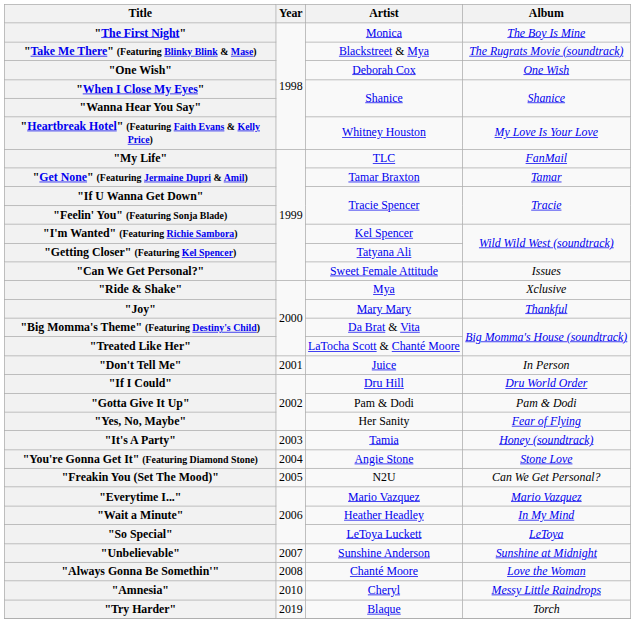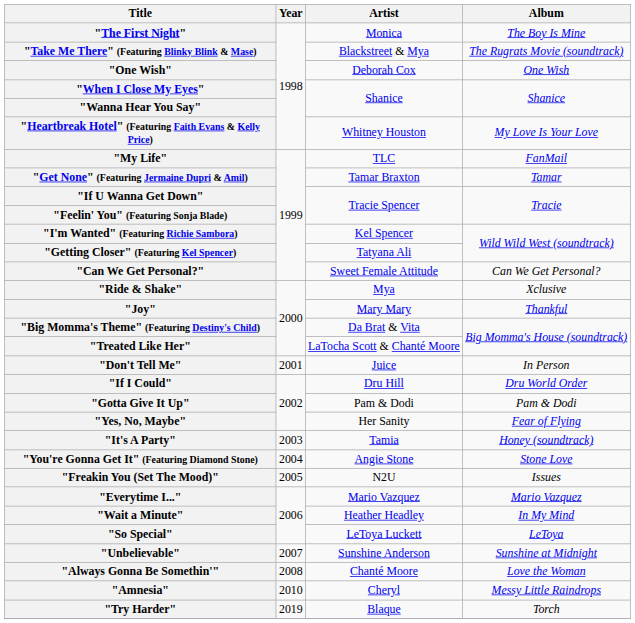 <table class="wikitable plainrowheaders" style="text-align:center;">
 <tr>
 <th scope="col" style="width:22.5em;">Title</th>
 <th scope="col">Year</th>
 <th scope="col">Artist</th>
 <th scope="col">Album</th>
 </tr>
 <tr>
 <th scope="row">"<a href='#'>The First Night</a>"</th>
 <td rowspan="6">1998</td>
 <td><a href='#'>Monica</a></td>
 <td><em><a href='#'>The Boy Is Mine</a></em></td>
 </tr>
 <tr>
 <th scope="row">"<a href='#'>Take Me There</a>" <small>(Featuring <a href='#'>Blinky Blink</a> & <a href='#'>Mase</a>)</small></th>
 <td><a href='#'>Blackstreet</a> & <a href='#'>Mya</a></td>
 <td><em><a href='#'>The Rugrats Movie (soundtrack)</a></em></td>
 </tr>
 <tr>
 <th scope="row">"One Wish"</th>
 <td><a href='#'>Deborah Cox</a></td>
 <td><em><a href='#'>One Wish</a></em></td>
 </tr>
 <tr>
 <th scope="row">"<a href='#'>When I Close My Eyes</a>"</th>
 <td rowspan="2"><a href='#'>Shanice</a></td>
 <td rowspan="2"><em><a href='#'>Shanice</a></em></td>
 </tr>
 <tr>
 <th scope="row">"Wanna Hear You Say"</th>
 </tr>
 <tr>
 <th scope="row">"<a href='#'>Heartbreak Hotel</a>" <small>(Featuring <a href='#'>Faith Evans</a> & <a href='#'>Kelly Price</a>)</small></th>
 <td><a href='#'>Whitney Houston</a></td>
 <td><em><a href='#'>My Love Is Your Love</a></em></td>
 </tr>
 <tr>
 <th scope="row">"My Life"</th>
 <td rowspan="7">1999</td>
 <td><a href='#'>TLC</a></td>
 <td><em><a href='#'>FanMail</a></em></td>
 </tr>
 <tr>
 <th scope="row">"<a href='#'>Get None</a>" <small>(Featuring <a href='#'>Jermaine Dupri</a> & <a href='#'>Amil</a>)</small></th>
 <td><a href='#'>Tamar Braxton</a></td>
 <td><em><a href='#'>Tamar</a></em></td>
 </tr>
 <tr>
 <th scope="row">"If U Wanna Get Down"</th>
 <td rowspan="2"><a href='#'>Tracie Spencer</a></td>
 <td rowspan="2"><em><a href='#'>Tracie</a></em></td>
 </tr>
 <tr>
 <th scope="row">"Feelin' You" <small>(Featuring Sonja Blade)</small></th>
 </tr>
 <tr>
 <th scope="row">"I'm Wanted" <small>(Featuring <a href='#'>Richie Sambora</a>)</small></th>
 <td><a href='#'>Kel Spencer</a></td>
 <td rowspan="2"><em><a href='#'>Wild Wild West (soundtrack)</a></em></td>
 </tr>
 <tr>
 <th scope="row">"Getting Closer" <small>(Featuring <a href='#'>Kel Spencer</a>)</small></th>
 <td><a href='#'>Tatyana Ali</a></td>
 </tr>
 <tr>
 <th scope="row">"Can We Get Personal?"</th>
 <td><a href='#'>Sweet Female Attitude</a></td>
-<td><em>Issues</em></td>
+<td><em>Can We Get Personal?</em></td>
 </tr>
 <tr>
 <th scope="row">"Ride & Shake"</th>
 <td rowspan="4">2000</td>
 <td><a href='#'>Mya</a></td>
 <td><em>Xclusive</em></td>
 </tr>
 <tr>
 <th scope="row">"Joy"</th>
 <td><a href='#'>Mary Mary</a></td>
 <td><em><a href='#'>Thankful</a></em></td>
 </tr>
 <tr>
 <th scope="row">"Big Momma's Theme" <small>(Featuring <a href='#'>Destiny's Child</a>)</small></th>
 <td><a href='#'>Da Brat</a> & <a href='#'>Vita</a></td>
 <td rowspan="2"><em><a href='#'>Big Momma's House (soundtrack)</a></em></td>
 </tr>
 <tr>
 <th scope="row">"Treated Like Her"</th>
 <td><a href='#'>LaTocha Scott</a> & <a href='#'>Chanté Moore</a></td>
 </tr>
 <tr>
 <th scope="row">"Don't Tell Me"</th>
 <td>2001</td>
 <td><a href='#'>Juice</a></td>
 <td><em>In Person</em></td>
 </tr>
 <tr>
 <th scope="row">"If I Could"</th>
 <td rowspan="3">2002</td>
 <td><a href='#'>Dru Hill</a></td>
 <td><em><a href='#'>Dru World Order</a></em></td>
 </tr>
 <tr>
 <th scope="row">"Gotta Give It Up"</th>
 <td>Pam & Dodi</td>
 <td><em>Pam & Dodi</em></td>
 </tr>
 <tr>
 <th scope="row">"Yes, No, Maybe"</th>
 <td>Her Sanity</td>
 <td><em><a href='#'>Fear of Flying</a></em></td>
 </tr>
 <tr>
 <th scope="row">"It's A Party"</th>
 <td>2003</td>
 <td><a href='#'>Tamia</a></td>
 <td><em><a href='#'>Honey (soundtrack)</a></em></td>
 </tr>
 <tr>
 <th scope="row">"You're Gonna Get It" <small>(Featuring Diamond Stone)</small></th>
 <td>2004</td>
 <td><a href='#'>Angie Stone</a></td>
 <td><em><a href='#'>Stone Love</a></em></td>
 </tr>
 <tr>
 <th scope="row">"Freakin You (Set The Mood)"</th>
 <td>2005</td>
 <td>N2U</td>
-<td><em>Can We Get Personal?</em></td>
+<td><em>Issues</em></td>
 </tr>
 <tr>
 <th scope="row">"Everytime I..."</th>
 <td rowspan="3">2006</td>
 <td><a href='#'>Mario Vazquez</a></td>
 <td><em><a href='#'>Mario Vazquez</a></em></td>
 </tr>
 <tr>
 <th scope="row">"Wait a Minute"</th>
 <td><a href='#'>Heather Headley</a></td>
 <td><em><a href='#'>In My Mind</a></em></td>
 </tr>
 <tr>
 <th scope="row">"So Special"</th>
 <td><a href='#'>LeToya Luckett</a></td>
 <td><em><a href='#'>LeToya</a></em></td>
 </tr>
 <tr>
 <th scope="row">"Unbelievable"</th>
 <td>2007</td>
 <td><a href='#'>Sunshine Anderson</a></td>
 <td><em><a href='#'>Sunshine at Midnight</a></em></td>
 </tr>
 <tr>
 <th scope="row">"Always Gonna Be Somethin'"</th>
 <td>2008</td>
 <td><a href='#'>Chanté Moore</a></td>
 <td><em><a href='#'>Love the Woman</a></em></td>
 </tr>
 <tr>
 <th scope="row">"Amnesia"</th>
 <td>2010</td>
 <td><a href='#'>Cheryl</a></td>
 <td><em><a href='#'>Messy Little Raindrops</a></em></td>
 </tr>
 <tr>
 <th scope="row">"Try Harder"</th>
 <td>2019</td>
 <td><a href='#'>Blaque</a></td>
 <td><em>Torch</em></td>
 </tr>
 <tr>
 </tr>
 </table>
